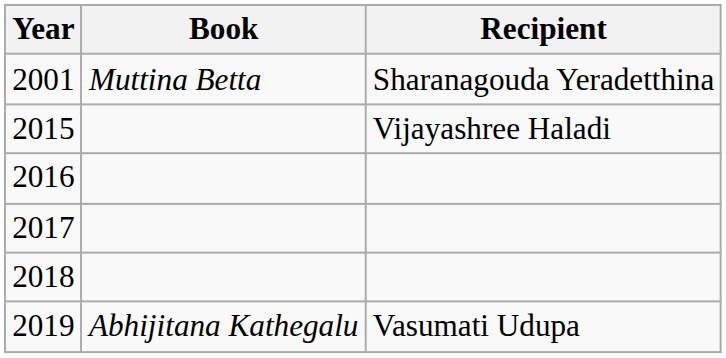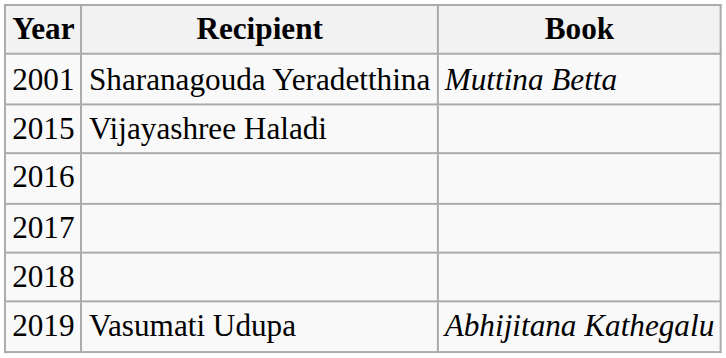 <table class="wikitable sortable">
 <tr>
 <th>Year</th>
+<th>Recipient</th>
 <th>Book</th>
-<th>Recipient</th>
 </tr>
 <tr>
 <td>2001</td>
+<td>Sharanagouda Yeradetthina</td>
 <td><em>Muttina Betta</em></td>
-<td>Sharanagouda Yeradetthina</td>
 </tr>
 <tr>
 <td>2015</td>
+<td>Vijayashree Haladi</td>
 <td></td>
-<td>Vijayashree Haladi</td>
 </tr>
 <tr>
 <td>2016</td>
 <td></td>
 <td></td>
 </tr>
 <tr>
 <td>2017</td>
 <td></td>
 <td></td>
 </tr>
 <tr>
 <td>2018</td>
 <td></td>
 <td></td>
 </tr>
 <tr>
 <td>2019</td>
+<td>Vasumati Udupa</td>
 <td><em>Abhijitana Kathegalu</em></td>
-<td>Vasumati Udupa</td>
 </tr>
 </table>
